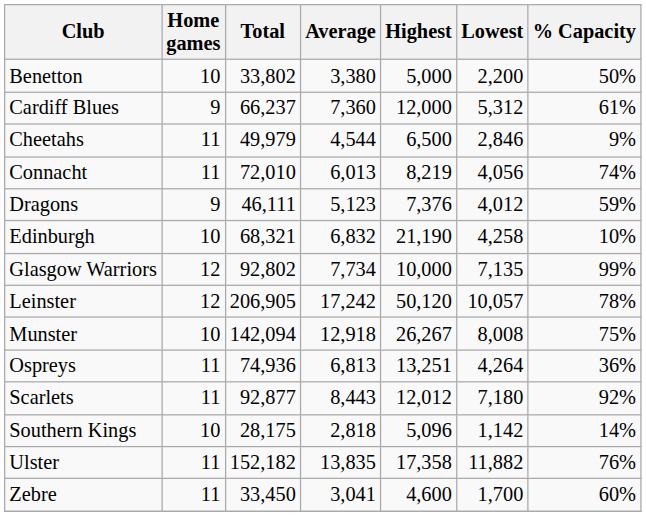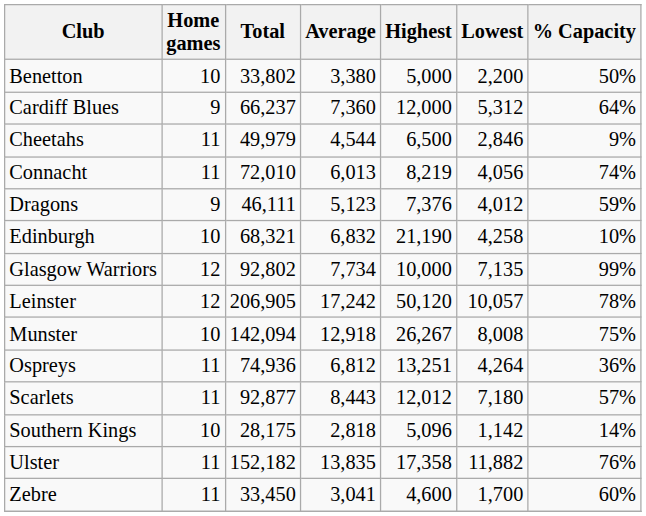 <table class="wikitable sortable" style="text-align:right">
 <tr>
 <th>Club</th>
 <th>Home<br>games</th>
 <th>Total</th>
 <th>Average</th>
 <th>Highest</th>
 <th>Lowest</th>
 <th>% Capacity</th>
 </tr>
 <tr>
 <td style="text-align:left"> Benetton</td>
 <td>10</td>
 <td>33,802</td>
 <td>3,380</td>
 <td>5,000</td>
 <td>2,200</td>
 <td>50%</td>
 </tr>
 <tr>
 <td style="text-align:left"> Cardiff Blues</td>
 <td>9</td>
 <td>66,237</td>
 <td>7,360</td>
 <td>12,000</td>
 <td>5,312</td>
-<td>61%</td>
+<td>64%</td>
 </tr>
 <tr>
 <td style="text-align:left"> Cheetahs</td>
 <td>11</td>
 <td>49,979</td>
 <td>4,544</td>
 <td>6,500</td>
 <td>2,846</td>
 <td>9%</td>
 </tr>
 <tr>
 <td style="text-align:left"> Connacht</td>
 <td>11</td>
 <td>72,010</td>
 <td>6,013</td>
 <td>8,219</td>
 <td>4,056</td>
 <td>74%</td>
 </tr>
 <tr>
 <td style="text-align:left"> Dragons</td>
 <td>9</td>
 <td>46,111</td>
 <td>5,123</td>
 <td>7,376</td>
 <td>4,012</td>
 <td>59%</td>
 </tr>
 <tr>
 <td style="text-align:left"> Edinburgh</td>
 <td>10</td>
 <td>68,321</td>
 <td>6,832</td>
 <td>21,190</td>
 <td>4,258</td>
 <td>10%</td>
 </tr>
 <tr>
 <td style="text-align:left"> Glasgow Warriors</td>
 <td>12</td>
 <td>92,802</td>
 <td>7,734</td>
 <td>10,000</td>
 <td>7,135</td>
 <td>99% </td>
 </tr>
 <tr>
 <td style="text-align:left"> Leinster</td>
 <td>12</td>
 <td>206,905</td>
 <td>17,242</td>
 <td>50,120</td>
 <td>10,057</td>
 <td>78% </td>
 </tr>
 <tr>
 <td style="text-align:left"> Munster</td>
 <td>10</td>
 <td>142,094</td>
 <td>12,918</td>
 <td>26,267</td>
 <td>8,008</td>
 <td>75% </td>
 </tr>
 <tr>
 <td style="text-align:left"> Ospreys</td>
 <td>11</td>
 <td>74,936</td>
-<td>6,813</td>
+<td>6,812</td>
 <td>13,251</td>
 <td>4,264</td>
 <td>36%</td>
 </tr>
 <tr>
 <td style="text-align:left"> Scarlets</td>
 <td>11</td>
 <td>92,877</td>
 <td>8,443</td>
 <td>12,012</td>
 <td>7,180</td>
-<td>92%</td>
+<td>57%</td>
 </tr>
 <tr>
 <td style="text-align:left"> Southern Kings</td>
 <td>10</td>
 <td>28,175</td>
 <td>2,818</td>
 <td>5,096</td>
 <td>1,142</td>
 <td>14% </td>
 </tr>
 <tr>
 <td style="text-align:left"> Ulster</td>
 <td>11</td>
 <td>152,182</td>
 <td>13,835</td>
 <td>17,358</td>
 <td>11,882</td>
 <td>76%</td>
 </tr>
 <tr>
 <td style="text-align:left"> Zebre</td>
 <td>11</td>
 <td>33,450</td>
 <td>3,041</td>
 <td>4,600</td>
 <td>1,700</td>
 <td>60% </td>
 </tr>
 <tr>
 </tr>
 </table>
